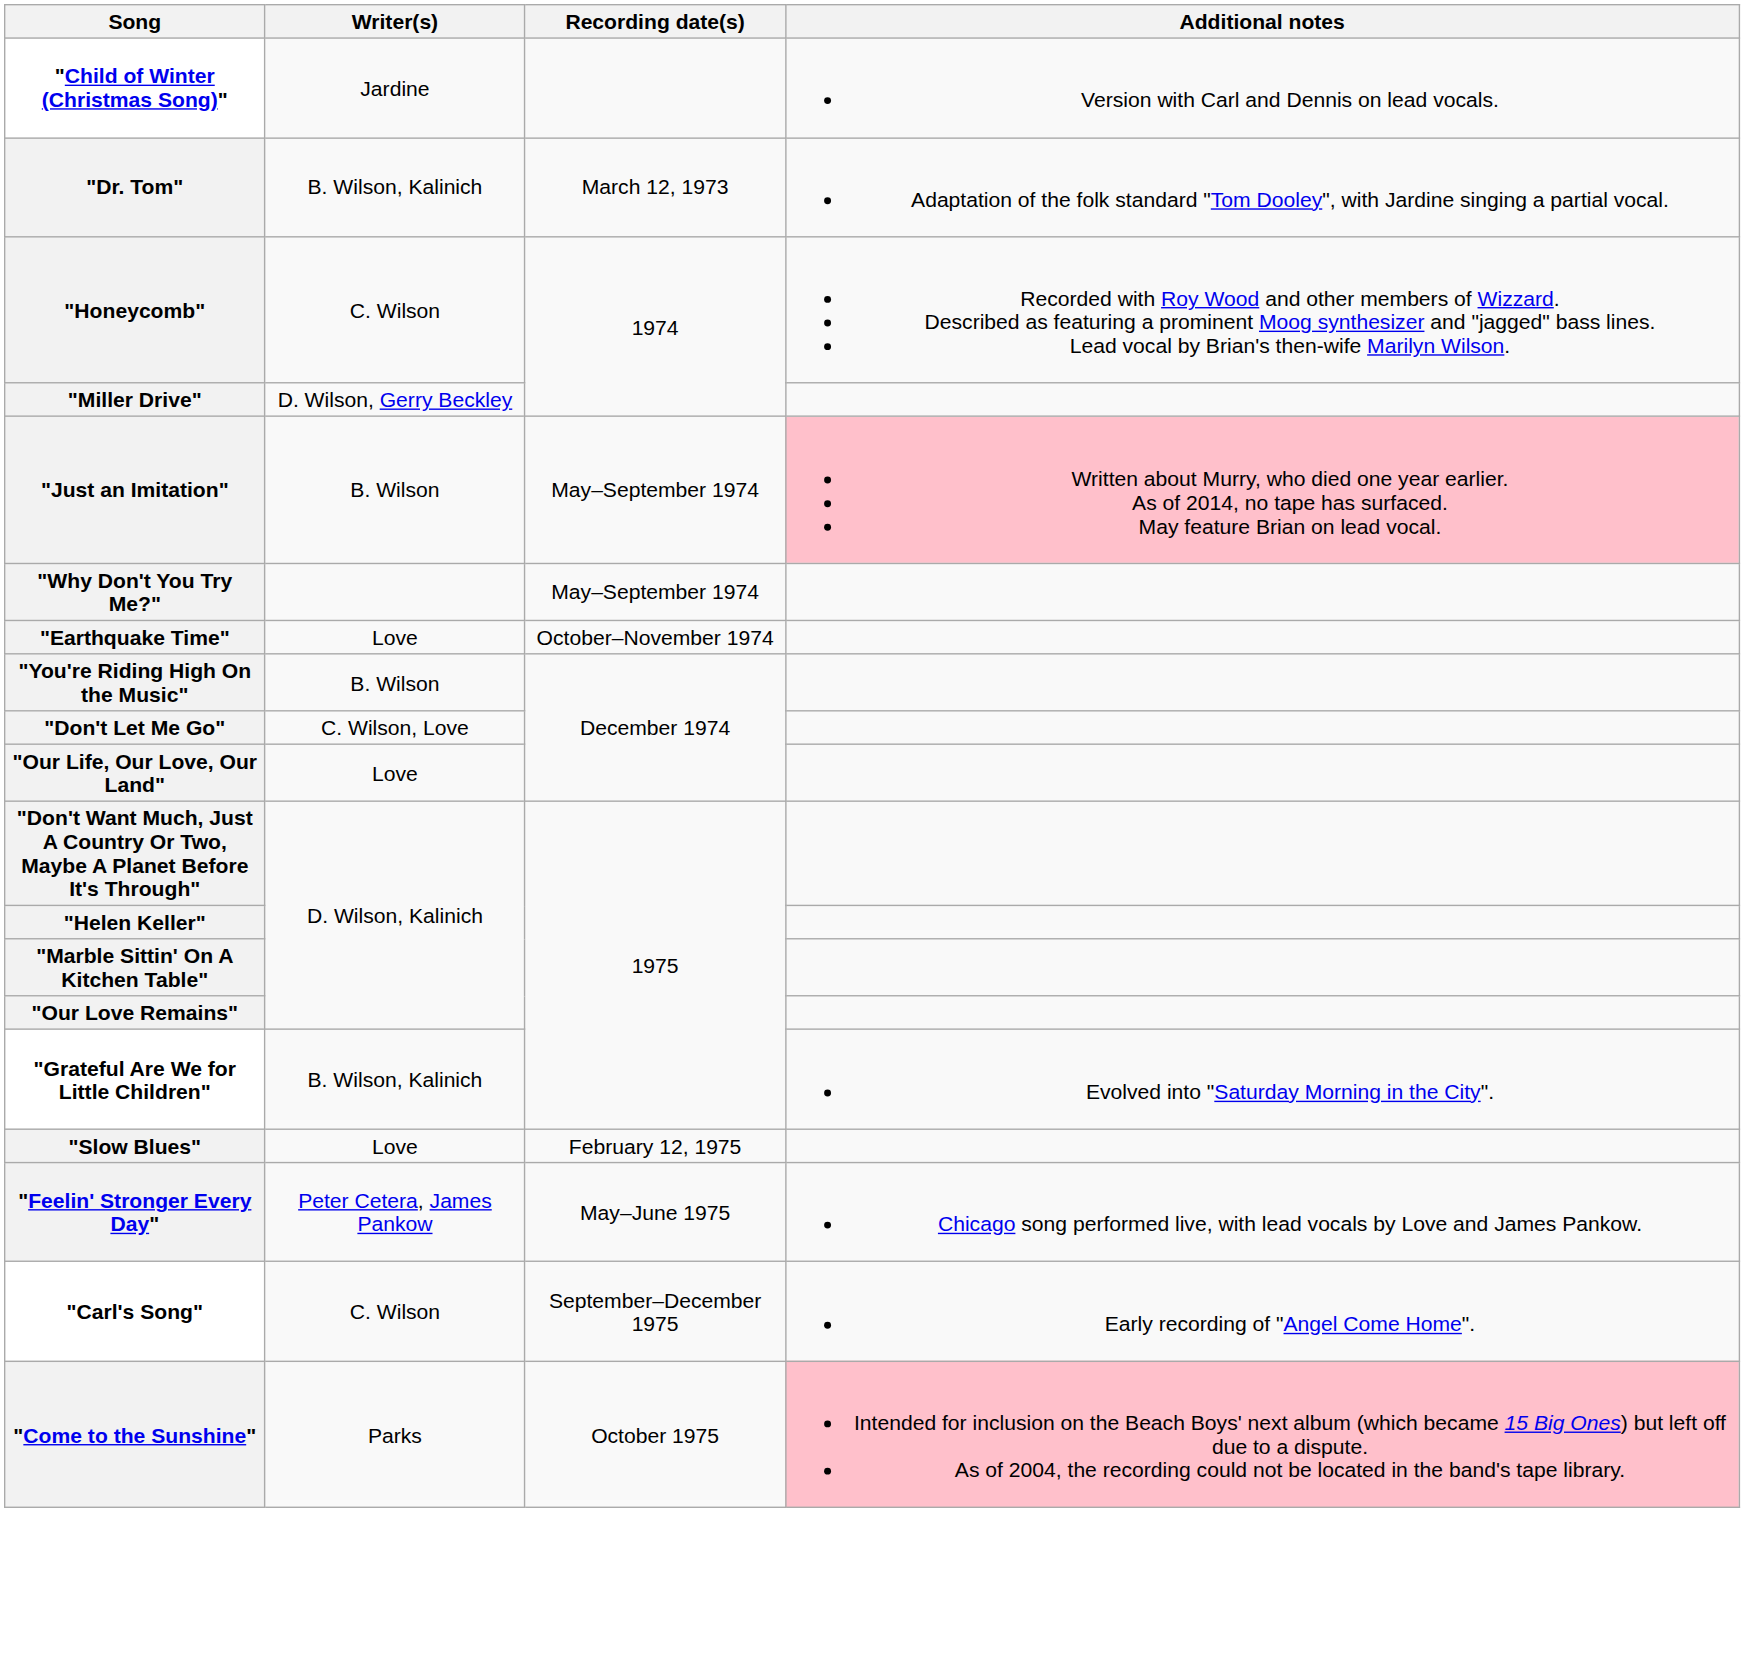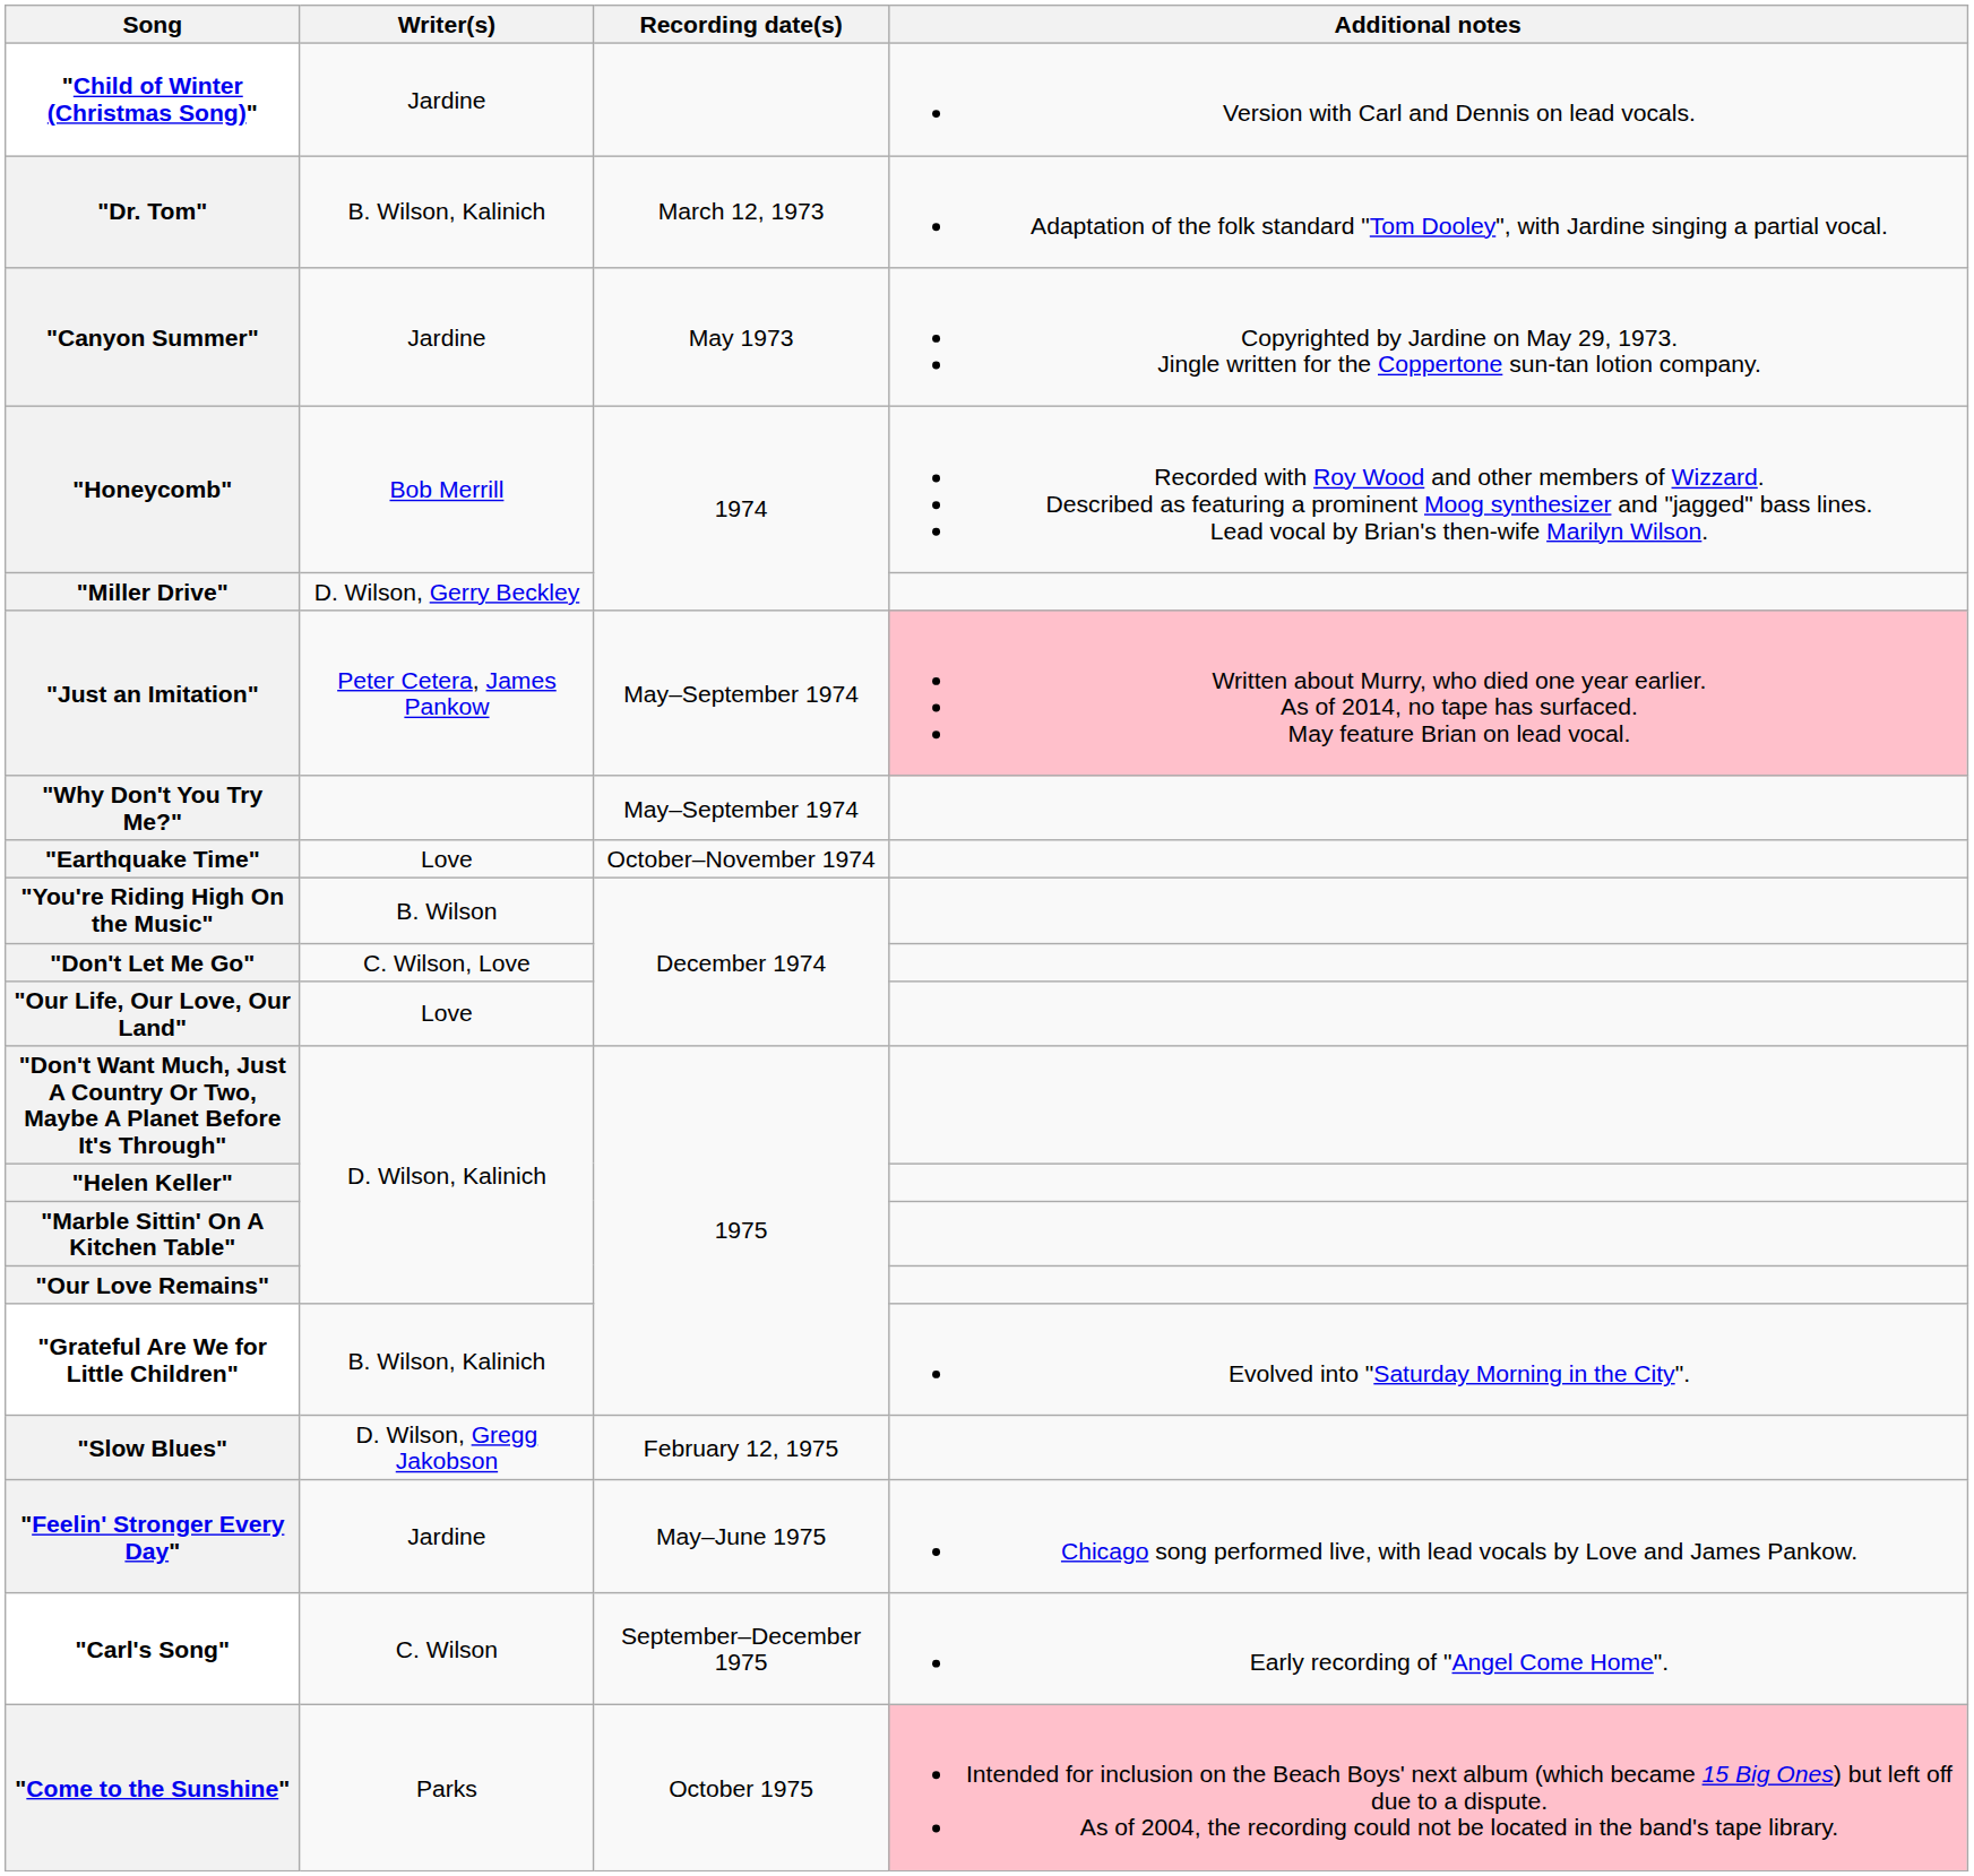 <table class="wikitable sortable plainrowheaders" style="font-size:95%; width=1250; text-align:center;">
 <tr>
 <th scope="col" style="width: 15%;">Song</th>
 <th scope="col" style="width: 15%;">Writer(s)</th>
 <th scope="col" style="width: 15%;">Recording date(s)</th>
 <th class="unsortable" scope="col">Additional notes</th>
 </tr>
 <tr>
 <th scope="row"; style="background-color: white;">"<a href='#'>Child of Winter (Christmas Song)</a>"</th>
 <td>Jardine</td>
 <td></td>
 <td><br><ul><li>Version with Carl and Dennis on lead vocals.</li></ul></td>
 </tr>
 <tr>
 <th scope="row">"Dr. Tom"</th>
 <td>B. Wilson, Kalinich</td>
 <td data-sort-value="1973-03-12">March 12, 1973</td>
 <td><br><ul><li>Adaptation of the folk standard "<a href='#'>Tom Dooley</a>", with Jardine singing a partial vocal.</li></ul></td>
 </tr>
 <tr>
+<th scope="row">"Canyon Summer"</th>
+<td>Jardine</td>
+<td data-sort-value="1973-05">May 1973</td>
+<td><br><ul><li>Copyrighted by Jardine on May 29, 1973.</li><li>Jingle written for the <a href='#'>Coppertone</a> sun-tan lotion company.</li></ul></td>
+</tr>
+<tr>
 <th scope="row">"Honeycomb"</th>
-<td>C. Wilson</td>
+<td><a href='#'>Bob Merrill</a></td>
 <td data-sort-value="1974"; rowspan="2">1974</td>
 <td><br><ul><li>Recorded with <a href='#'>Roy Wood</a> and other members of <a href='#'>Wizzard</a>.</li><li>Described as featuring a prominent <a href='#'>Moog synthesizer</a> and "jagged" bass lines.</li><li>Lead vocal by Brian's then-wife <a href='#'>Marilyn Wilson</a>.</li></ul></td>
 </tr>
 <tr>
 <th scope="row">"Miller Drive"</th>
 <td>D. Wilson, <a href='#'>Gerry Beckley</a></td>
 <td></td>
 </tr>
 <tr>
 <th scope="row">"Just an Imitation"</th>
-<td>B. Wilson</td>
+<td><a href='#'>Peter Cetera</a>, <a href='#'>James Pankow</a></td>
 <td data-sort-value="1974-05"> May–September 1974</td>
 <td style="background-color: pink;"><br><ul><li>Written about Murry, who died one year earlier.</li><li>As of 2014, no tape has surfaced.</li><li>May feature Brian on lead vocal.</li></ul></td>
 </tr>
 <tr>
 <th scope="row">"Why Don't You Try Me?"</th>
 <td></td>
 <td data-sort-value="1974-05"> May–September 1974</td>
 <td></td>
 </tr>
 <tr>
 <th scope="row">"Earthquake Time"</th>
 <td>Love</td>
 <td data-sort-value="1974-10"> October–November 1974</td>
 <td></td>
 </tr>
 <tr>
 <th scope="row">"You're Riding High On the Music"</th>
 <td>B. Wilson</td>
 <td data-sort-value="1974-12"; rowspan="3">December 1974</td>
 <td></td>
 </tr>
 <tr>
 <th scope="row">"Don't Let Me Go"</th>
 <td>C. Wilson, Love</td>
 <td></td>
 </tr>
 <tr>
 <th scope="row">"Our Life, Our Love, Our Land"</th>
 <td>Love</td>
 <td></td>
 </tr>
 <tr>
 <th scope="row">"Don't Want Much, Just A Country Or Two, Maybe A Planet Before It's Through"</th>
 <td rowspan="4">D. Wilson, Kalinich</td>
 <td data-sort-value="1975"; rowspan="5">1975</td>
 <td></td>
 </tr>
 <tr>
 <th scope="row">"Helen Keller"</th>
 <td></td>
 </tr>
 <tr>
 <th scope="row">"Marble Sittin' On A Kitchen Table"</th>
 <td></td>
 </tr>
 <tr>
 <th scope="row">"Our Love Remains"</th>
 <td></td>
 </tr>
 <tr>
 <th scope="row"; style="background-color: white;">"Grateful Are We for Little Children"</th>
 <td>B. Wilson, Kalinich</td>
 <td><br><ul><li>Evolved into "<a href='#'>Saturday Morning in the City</a>".</li></ul></td>
 </tr>
 <tr>
 <th scope="row">"Slow Blues"</th>
-<td>Love</td>
+<td>D. Wilson, <a href='#'>Gregg Jakobson</a></td>
 <td data-sort-value="1975-02-12">February 12, 1975</td>
 <td></td>
 </tr>
 <tr>
 <th scope="row">"<a href='#'>Feelin' Stronger Every Day</a>"</th>
-<td><a href='#'>Peter Cetera</a>, <a href='#'>James Pankow</a></td>
+<td>Jardine</td>
 <td data-sort-value="1975-05">May–June 1975</td>
 <td><br><ul><li><a href='#'>Chicago</a> song performed live, with lead vocals by Love and James Pankow.</li></ul></td>
 </tr>
 <tr>
 <th scope="row"; style="background-color: white;">"Carl's Song"</th>
 <td>C. Wilson</td>
 <td data-sort-value="1975-09"> September–December 1975</td>
 <td><br><ul><li>Early recording of "<a href='#'>Angel Come Home</a>".</li></ul></td>
 </tr>
 <tr>
 <th scope="row">"<a href='#'>Come to the Sunshine</a>"</th>
 <td>Parks</td>
 <td data-sort-value="1975-10">October 1975</td>
 <td style="background-color: pink;"><br><ul><li>Intended for inclusion on the Beach Boys' next album (which became <em><a href='#'>15 Big Ones</a></em>) but left off due to a dispute.</li><li>As of 2004, the recording could not be located in the band's tape library.</li></ul></td>
 </tr>
 </table>
